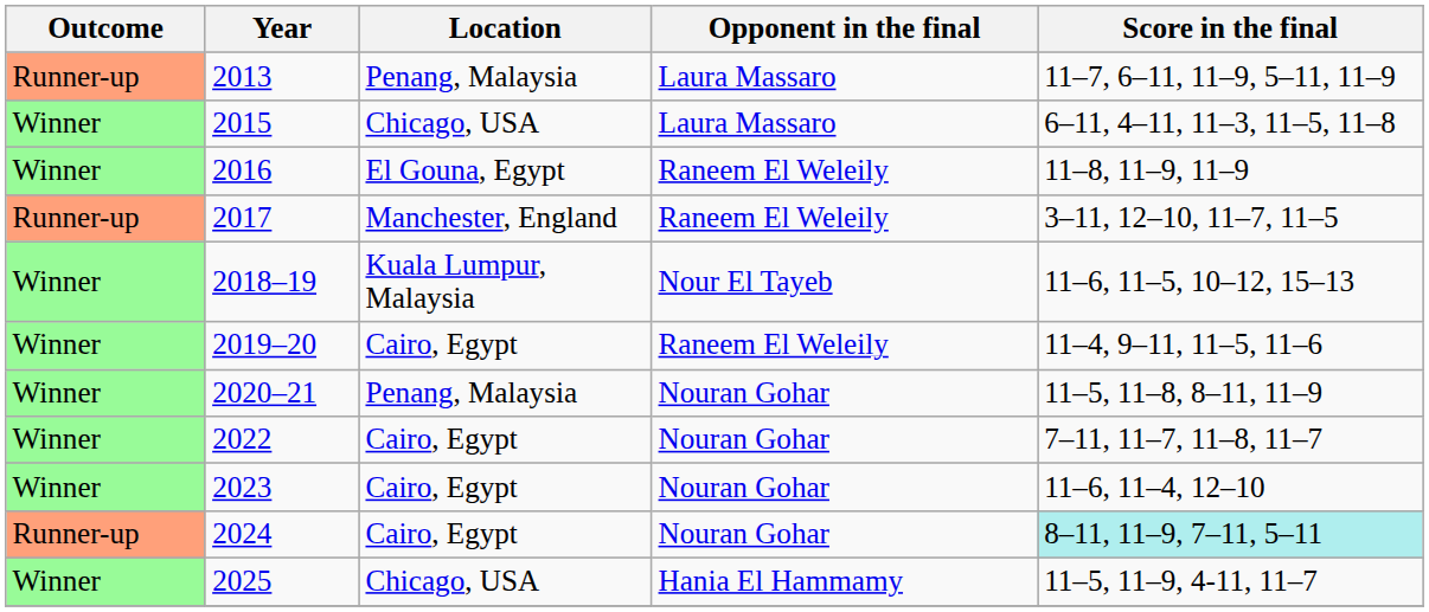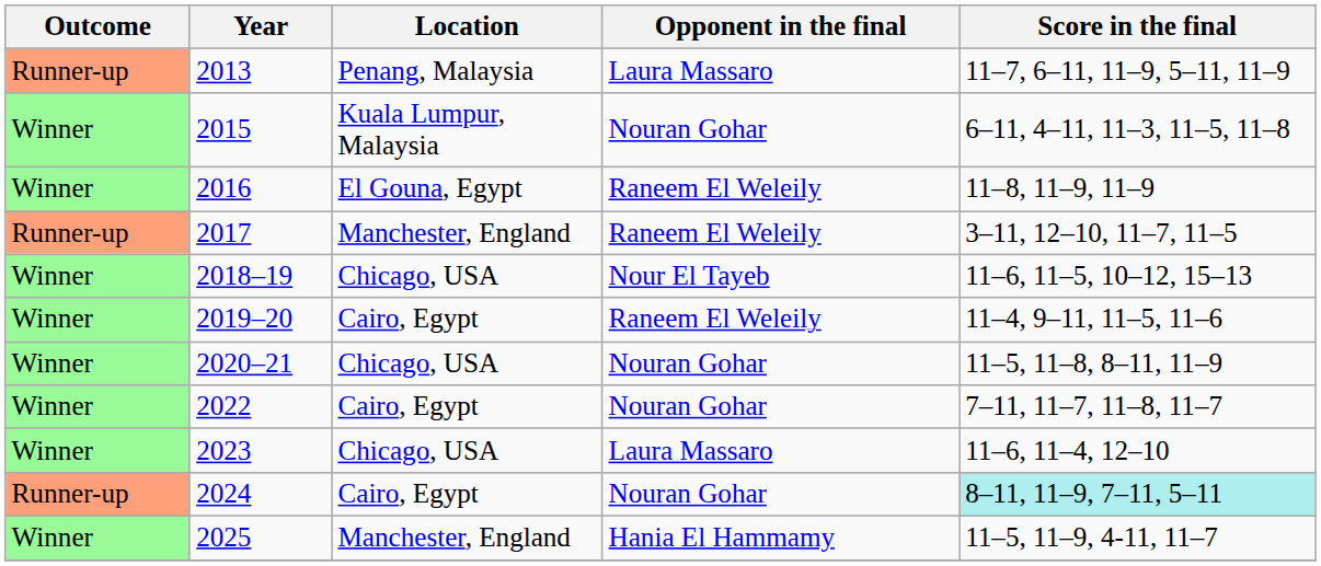 <table class="sortable wikitable">
 <tr>
 <th style="width:100px;">Outcome</th>
 <th style="width:75px;">Year</th>
 <th style="width:150px;">Location</th>
 <th style="width:200px;">Opponent in the final</th>
 <th style="width:200px;">Score in the final</th>
 </tr>
 <tr>
 <td style="background:#ffa07a;">Runner-up</td>
 <td><a href='#'>2013</a></td>
 <td><a href='#'>Penang</a>, Malaysia</td>
 <td> <a href='#'>Laura Massaro</a></td>
 <td>11–7, 6–11, 11–9, 5–11, 11–9</td>
 </tr>
 <tr>
 <td style="background:#98fb98;">Winner</td>
 <td><a href='#'>2015</a></td>
-<td><a href='#'>Chicago</a>, USA</td>
-<td> <a href='#'>Laura Massaro</a></td>
+<td><a href='#'>Kuala Lumpur</a>, Malaysia</td>
+<td> <a href='#'>Nouran Gohar</a></td>
 <td>6–11, 4–11, 11–3, 11–5, 11–8</td>
 </tr>
 <tr>
 <td style="background:#98fb98;">Winner</td>
 <td><a href='#'>2016</a></td>
 <td><a href='#'>El Gouna</a>, Egypt</td>
 <td> <a href='#'>Raneem El Weleily</a></td>
 <td>11–8, 11–9, 11–9</td>
 </tr>
 <tr>
 <td style="background:#ffa07a;">Runner-up</td>
 <td><a href='#'>2017</a></td>
 <td><a href='#'>Manchester</a>, England</td>
 <td> <a href='#'>Raneem El Weleily</a></td>
 <td>3–11, 12–10, 11–7, 11–5</td>
 </tr>
 <tr>
 <td style="background:#98fb98;">Winner</td>
 <td><a href='#'>2018–19</a></td>
-<td><a href='#'>Kuala Lumpur</a>, Malaysia</td>
+<td><a href='#'>Chicago</a>, USA</td>
 <td> <a href='#'>Nour El Tayeb</a></td>
 <td>11–6, 11–5, 10–12, 15–13</td>
 </tr>
 <tr>
 <td style="background:#98fb98;">Winner</td>
 <td><a href='#'>2019–20</a></td>
 <td><a href='#'>Cairo</a>, Egypt</td>
 <td> <a href='#'>Raneem El Weleily</a></td>
 <td>11–4, 9–11, 11–5, 11–6</td>
 </tr>
 <tr>
 <td style="background:#98fb98;">Winner</td>
 <td><a href='#'>2020–21</a></td>
-<td><a href='#'>Penang</a>, Malaysia</td>
+<td><a href='#'>Chicago</a>, USA</td>
 <td> <a href='#'>Nouran Gohar</a></td>
 <td>11–5, 11–8, 8–11, 11–9</td>
 </tr>
 <tr>
 <td style="background:#98fb98;">Winner</td>
 <td><a href='#'>2022</a></td>
 <td><a href='#'>Cairo</a>, Egypt</td>
 <td> <a href='#'>Nouran Gohar</a></td>
 <td>7–11, 11–7, 11–8, 11–7</td>
 </tr>
 <tr>
 <td style="background:#98fb98;">Winner</td>
 <td><a href='#'>2023</a></td>
-<td><a href='#'>Cairo</a>, Egypt</td>
-<td> <a href='#'>Nouran Gohar</a></td>
+<td><a href='#'>Chicago</a>, USA</td>
+<td> <a href='#'>Laura Massaro</a></td>
 <td>11–6, 11–4, 12–10</td>
 </tr>
 <tr>
 <td style="background:#ffa07a;">Runner-up</td>
 <td><a href='#'>2024</a></td>
 <td><a href='#'>Cairo</a>, Egypt</td>
 <td> <a href='#'>Nouran Gohar</a></td>
 <td style="background: paleturquoise;">8–11, 11–9, 7–11, 5–11</td>
 </tr>
 <tr>
 <td style="background:#98fb98;">Winner</td>
 <td><a href='#'>2025</a></td>
-<td><a href='#'>Chicago</a>, USA</td>
+<td><a href='#'>Manchester</a>, England</td>
 <td> <a href='#'>Hania El Hammamy</a></td>
 <td>11–5, 11–9, 4-11, 11–7</td>
 </tr>
 <tr>
 </tr>
 </table>
